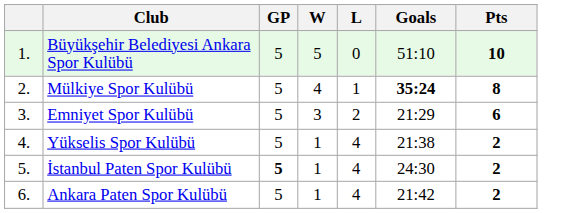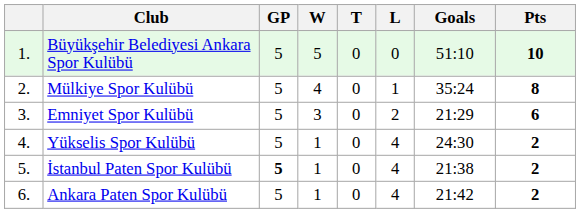 <table class="wikitable">
 <tr>
 <th width="30"></th>
 <th width="200">Club</th>
 <th width="30">GP</th>
 <th width="30">W</th>
+<th width="30">T</th>
 <th width="30">L</th>
 <th width="70">Goals</th>
 <th width="70">Pts</th>
 </tr>
 <tr bgcolor="#e6fae6" align="center">
 <td>1.</td>
 <td align="left"><a href='#'>Büyükşehir Belediyesi Ankara Spor Kulübü</a></td>
 <td>5</td>
 <td>5</td>
 <td>0</td>
+<td>0</td>
 <td>51:10</td>
 <td><strong>10</strong></td>
 </tr>
 <tr bgcolor="#FFFFFF" align="center">
 <td>2.</td>
 <td align="left"><a href='#'>Mülkiye Spor Kulübü</a></td>
 <td>5</td>
 <td>4</td>
+<td>0</td>
 <td>1</td>
-<td><strong>35:24</strong></td>
+<td>35:24</td>
 <td><strong>8</strong></td>
 </tr>
 <tr bgcolor="#FFFFFF" align="center">
 <td>3.</td>
 <td align="left"><a href='#'>Emniyet Spor Kulübü</a></td>
 <td>5</td>
 <td>3</td>
+<td>0</td>
 <td>2</td>
 <td>21:29</td>
 <td><strong>6</strong></td>
 </tr>
 <tr bgcolor="#FFFFFF" align="center">
 <td>4.</td>
 <td align="left"><a href='#'>Yükselis Spor Kulübü</a></td>
 <td>5</td>
 <td>1</td>
+<td>0</td>
 <td>4</td>
-<td>21:38</td>
+<td>24:30</td>
 <td><strong>2</strong></td>
 </tr>
 <tr bgcolor="#FFFFFF" align="center">
 <td>5.</td>
 <td align="left"><a href='#'>İstanbul Paten Spor Kulübü</a></td>
 <td><strong>5</strong></td>
 <td>1</td>
+<td>0</td>
 <td>4</td>
-<td>24:30</td>
+<td>21:38</td>
 <td><strong>2</strong></td>
 </tr>
 <tr bgcolor="#FFFFFF" align="center">
 <td>6.</td>
 <td align="left"><a href='#'>Ankara Paten Spor Kulübü</a></td>
 <td>5</td>
 <td>1</td>
+<td>0</td>
 <td>4</td>
 <td>21:42</td>
 <td><strong>2</strong></td>
 </tr>
 </table>
